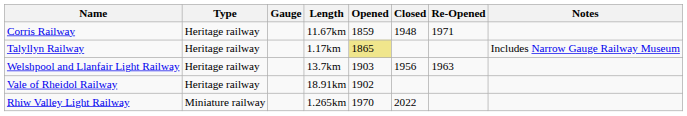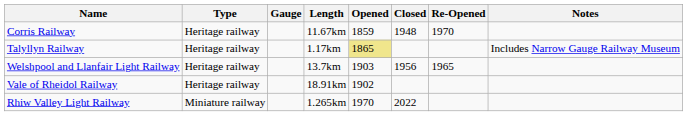 <table class="wikitable sortable mw-collapsible">
 <tr>
 <th>Name</th>
 <th>Type</th>
 <th>Gauge</th>
 <th>Length</th>
 <th>Opened</th>
 <th>Closed</th>
 <th>Re-Opened</th>
 <th>Notes</th>
 </tr>
 <tr>
 <td><a href='#'>Corris Railway</a></td>
 <td>Heritage railway</td>
 <td data-sort-value=686></td>
 <td>11.67km</td>
 <td>1859</td>
 <td>1948</td>
-<td>1971</td>
+<td>1970</td>
 <td></td>
 </tr>
 <tr>
 <td><a href='#'>Talyllyn Railway</a></td>
 <td>Heritage railway</td>
 <td data-sort-value=686></td>
 <td>1.17km</td>
 <td style="background: khaki;">1865</td>
 <td></td>
 <td></td>
 <td>Includes <a href='#'>Narrow Gauge Railway Museum</a></td>
 </tr>
 <tr>
 <td><a href='#'>Welshpool and Llanfair Light Railway</a></td>
 <td>Heritage railway</td>
 <td data-sort-value=762></td>
 <td>13.7km</td>
 <td>1903</td>
 <td>1956</td>
-<td>1963</td>
+<td>1965</td>
 <td></td>
 </tr>
 <tr>
 <td><a href='#'>Vale of Rheidol Railway</a></td>
 <td>Heritage railway</td>
 <td data-sort-value=603></td>
 <td>18.91km</td>
 <td>1902</td>
 <td></td>
 <td></td>
 <td></td>
 </tr>
 <tr>
 <td><a href='#'>Rhiw Valley Light Railway</a></td>
 <td>Miniature railway</td>
 <td data-sort-value=381></td>
 <td>1.265km</td>
 <td>1970</td>
 <td>2022</td>
 <td></td>
 <td></td>
 </tr>
 </table>
